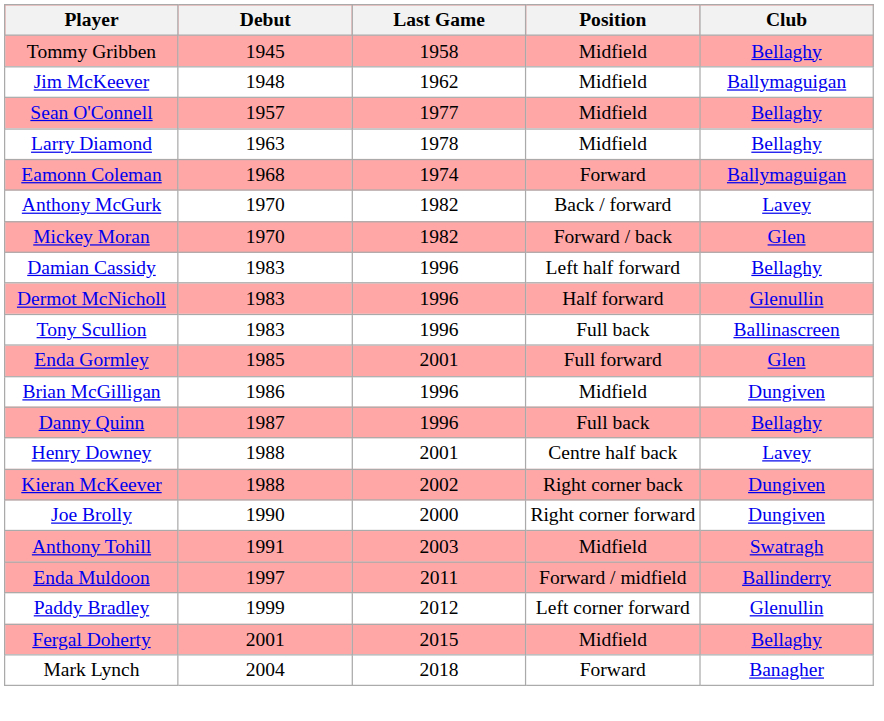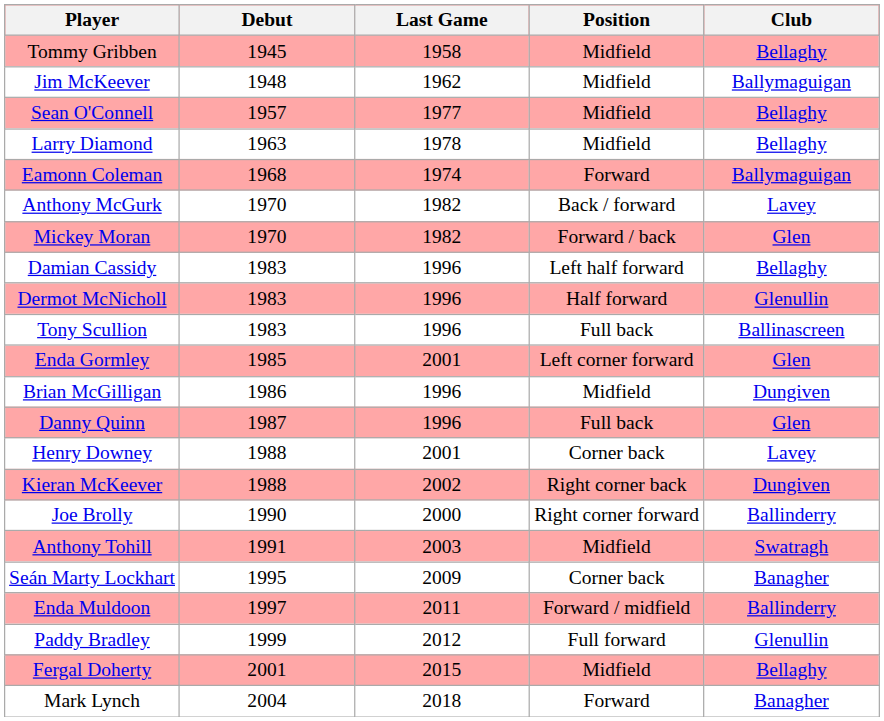 <table class="wikitable">
 <tr bgcolor=#FF0000>
 <th width=20%>Player</th>
 <th width=20%>Debut</th>
 <th width=20%>Last Game</th>
 <th width=20%>Position</th>
 <th width=20%>Club</th>
 </tr>
 <tr bgcolor=#FFA7A7>
 <td align=center>Tommy Gribben</td>
 <td align=center>1945</td>
 <td align=center>1958</td>
 <td align=center>Midfield</td>
 <td align=center><a href='#'>Bellaghy</a></td>
 </tr>
 <tr bgcolor=#FFFFFF>
 <td align=center><a href='#'>Jim McKeever</a></td>
 <td align=center>1948</td>
 <td align=center>1962</td>
 <td align=center>Midfield</td>
 <td align=center><a href='#'>Ballymaguigan</a></td>
 </tr>
 <tr bgcolor=#FFA7A7>
 <td align=center><a href='#'>Sean O'Connell</a></td>
 <td align=center>1957</td>
 <td align=center>1977</td>
 <td align=center>Midfield</td>
 <td align=center><a href='#'>Bellaghy</a></td>
 </tr>
 <tr bgcolor=#FFFFFF>
 <td align=center><a href='#'>Larry Diamond</a></td>
 <td align=center>1963</td>
 <td align=center>1978</td>
 <td align=center>Midfield</td>
 <td align=center><a href='#'>Bellaghy</a></td>
 </tr>
 <tr bgcolor=#FFA7A7>
 <td align=center><a href='#'>Eamonn Coleman</a></td>
 <td align=center>1968</td>
 <td align=center>1974</td>
 <td align=center>Forward</td>
 <td align=center><a href='#'>Ballymaguigan</a></td>
 </tr>
 <tr bgcolor=#FFFFFF>
 <td align=center><a href='#'>Anthony McGurk</a></td>
 <td align=center>1970</td>
 <td align=center>1982</td>
 <td align=center>Back / forward</td>
 <td align=center><a href='#'>Lavey</a></td>
 </tr>
 <tr bgcolor=#FFA7A7>
 <td align=center><a href='#'>Mickey Moran</a></td>
 <td align=center>1970</td>
 <td align=center>1982</td>
 <td align=center>Forward / back</td>
 <td align=center><a href='#'>Glen</a></td>
 </tr>
 <tr bgcolor=#FFFFFF>
 <td align=center><a href='#'>Damian Cassidy</a></td>
 <td align=center>1983</td>
 <td align=center>1996</td>
 <td align=center>Left half forward</td>
 <td align=center><a href='#'>Bellaghy</a></td>
 </tr>
 <tr bgcolor=#FFA7A7>
 <td align=center><a href='#'>Dermot McNicholl</a></td>
 <td align=center>1983</td>
 <td align=center>1996</td>
 <td align=center>Half forward</td>
 <td align=center><a href='#'>Glenullin</a></td>
 </tr>
 <tr bgcolor=#FFFFFF>
 <td align=center><a href='#'>Tony Scullion</a></td>
 <td align=center>1983</td>
 <td align=center>1996</td>
 <td align=center>Full back</td>
 <td align=center><a href='#'>Ballinascreen</a></td>
 </tr>
 <tr bgcolor=#FFA7A7>
 <td align=center><a href='#'>Enda Gormley</a></td>
 <td align=center>1985</td>
 <td align=center>2001</td>
-<td align=center>Full forward</td>
+<td align=center>Left corner forward</td>
 <td align=center><a href='#'>Glen</a></td>
 </tr>
 <tr bgcolor=#FFFFFF>
 <td align=center><a href='#'>Brian McGilligan</a></td>
 <td align=center>1986</td>
 <td align=center>1996</td>
 <td align=center>Midfield</td>
 <td align=center><a href='#'>Dungiven</a></td>
 </tr>
 <tr bgcolor=#FFA7A7>
 <td align=center><a href='#'>Danny Quinn</a></td>
 <td align=center>1987</td>
 <td align=center>1996</td>
 <td align=center>Full back</td>
-<td align=center><a href='#'>Bellaghy</a></td>
+<td align=center><a href='#'>Glen</a></td>
 </tr>
 <tr bgcolor=#FFFFFF>
 <td align=center><a href='#'>Henry Downey</a></td>
 <td align=center>1988</td>
 <td align=center>2001</td>
-<td align=center>Centre half back</td>
+<td align=center>Corner back</td>
 <td align=center><a href='#'>Lavey</a></td>
 </tr>
 <tr bgcolor=#FFA7A7>
 <td align=center><a href='#'>Kieran McKeever</a></td>
 <td align=center>1988</td>
 <td align=center>2002</td>
 <td align=center>Right corner back</td>
 <td align=center><a href='#'>Dungiven</a></td>
 </tr>
 <tr bgcolor=#FFFFFF>
 <td align=center><a href='#'>Joe Brolly</a></td>
 <td align=center>1990</td>
 <td align=center>2000</td>
 <td align=center>Right corner forward</td>
-<td align=center><a href='#'>Dungiven</a></td>
+<td align=center><a href='#'>Ballinderry</a></td>
 </tr>
 <tr bgcolor=#FFA7A7>
 <td align=center><a href='#'>Anthony Tohill</a></td>
 <td align=center>1991</td>
 <td align=center>2003</td>
 <td align=center>Midfield</td>
 <td align=center><a href='#'>Swatragh</a></td>
+</tr>
+<tr bgcolor=#FFFFFF>
+<td align=center><a href='#'>Seán Marty Lockhart</a></td>
+<td align=center>1995</td>
+<td align=center>2009</td>
+<td align=center>Corner back</td>
+<td align=center><a href='#'>Banagher</a></td>
 </tr>
 <tr bgcolor=#FFA7A7>
 <td align=center><a href='#'>Enda Muldoon</a></td>
 <td align=center>1997</td>
 <td align=center>2011</td>
 <td align=center>Forward / midfield</td>
 <td align=center><a href='#'>Ballinderry</a></td>
 </tr>
 <tr bgcolor=#FFFFFF>
 <td align=center><a href='#'>Paddy Bradley</a></td>
 <td align=center>1999</td>
 <td align=center>2012</td>
-<td align=center>Left corner forward</td>
+<td align=center>Full forward</td>
 <td align=center><a href='#'>Glenullin</a></td>
 </tr>
 <tr bgcolor=#FFA7A7>
 <td align=center><a href='#'>Fergal Doherty</a></td>
 <td align=center>2001</td>
 <td align=center>2015</td>
 <td align=center>Midfield</td>
 <td align=center><a href='#'>Bellaghy</a></td>
 </tr>
 <tr bgcolor=#FFFFFF>
 <td align=center>Mark Lynch</td>
 <td align=center>2004</td>
 <td align=center>2018</td>
 <td align=center>Forward</td>
 <td align=center><a href='#'>Banagher</a></td>
 </tr>
 </table>
